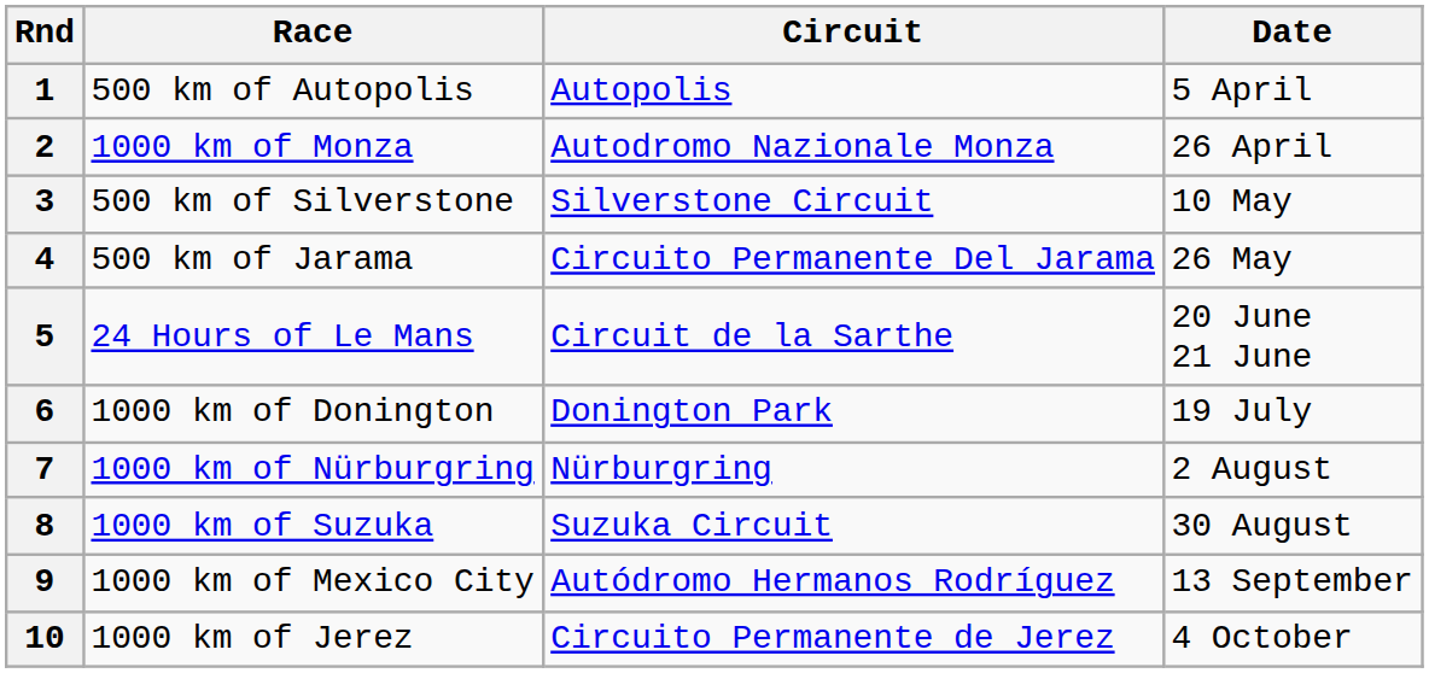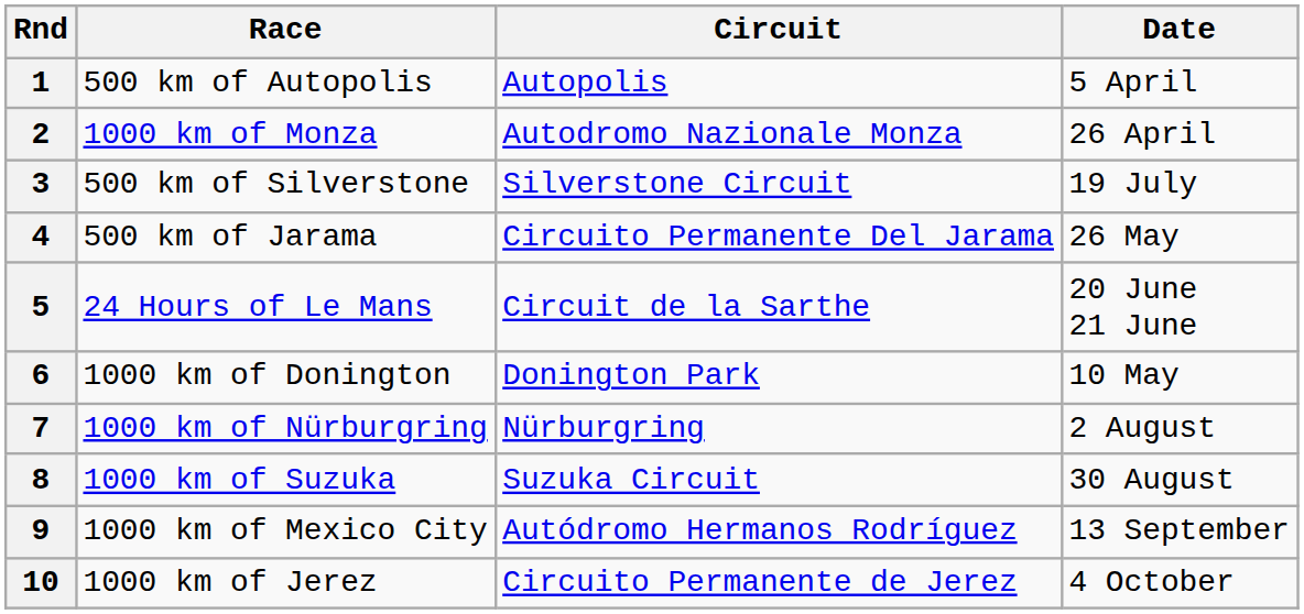 <table class="wikitable" style="font-size: 90%;">
 <tr>
 <th>Rnd</th>
 <th>Race</th>
 <th>Circuit</th>
 <th>Date</th>
 </tr>
 <tr>
 <th>1</th>
 <td> 500 km of Autopolis</td>
 <td><a href='#'>Autopolis</a></td>
 <td>5 April</td>
 </tr>
 <tr>
 <th>2</th>
 <td> <a href='#'>1000 km of Monza</a></td>
 <td><a href='#'>Autodromo Nazionale Monza</a></td>
 <td>26 April</td>
 </tr>
 <tr>
 <th>3</th>
 <td> 500 km of Silverstone</td>
 <td><a href='#'>Silverstone Circuit</a></td>
-<td>10 May</td>
+<td>19 July</td>
 </tr>
 <tr>
 <th>4</th>
 <td> 500 km of Jarama</td>
 <td><a href='#'>Circuito Permanente Del Jarama</a></td>
 <td>26 May</td>
 </tr>
 <tr>
 <th>5</th>
 <td> <a href='#'>24 Hours of Le Mans</a></td>
 <td><a href='#'>Circuit de la Sarthe</a></td>
 <td>20 June<br>21 June</td>
 </tr>
 <tr>
 <th>6</th>
 <td> 1000 km of Donington</td>
 <td><a href='#'>Donington Park</a></td>
-<td>19 July</td>
+<td>10 May</td>
 </tr>
 <tr>
 <th>7</th>
 <td> <a href='#'>1000 km of Nürburgring</a></td>
 <td><a href='#'>Nürburgring</a></td>
 <td>2 August</td>
 </tr>
 <tr>
 <th>8</th>
 <td> <a href='#'>1000 km of Suzuka</a></td>
 <td><a href='#'>Suzuka Circuit</a></td>
 <td>30 August</td>
 </tr>
 <tr>
 <th>9</th>
 <td> 1000 km of Mexico City</td>
 <td><a href='#'>Autódromo Hermanos Rodríguez</a></td>
 <td>13 September</td>
 </tr>
 <tr>
 <th>10</th>
 <td> 1000 km of Jerez</td>
 <td><a href='#'>Circuito Permanente de Jerez</a></td>
 <td>4 October</td>
 </tr>
 </table>
